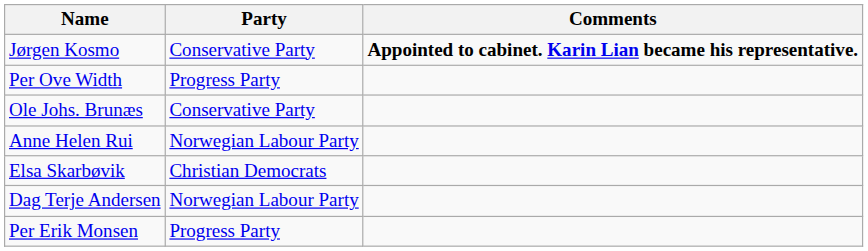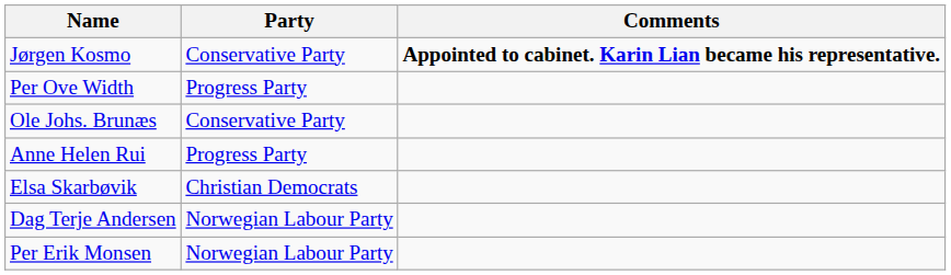 <table class="wikitable">
 <tr>
 <th>Name</th>
 <th>Party</th>
 <th>Comments</th>
 </tr>
 <tr>
 <td><a href='#'>Jørgen Kosmo</a></td>
 <td><a href='#'>Conservative Party</a></td>
 <td><strong>Appointed to cabinet. <a href='#'>Karin Lian</a> became his representative.</strong></td>
 </tr>
 <tr>
 <td><a href='#'>Per Ove Width</a></td>
 <td><a href='#'>Progress Party</a></td>
 <td></td>
 </tr>
 <tr>
 <td><a href='#'>Ole Johs. Brunæs</a></td>
 <td><a href='#'>Conservative Party</a></td>
 <td></td>
 </tr>
 <tr>
 <td><a href='#'>Anne Helen Rui</a></td>
-<td><a href='#'>Norwegian Labour Party</a></td>
+<td><a href='#'>Progress Party</a></td>
 <td></td>
 </tr>
 <tr>
 <td><a href='#'>Elsa Skarbøvik</a></td>
 <td><a href='#'>Christian Democrats</a></td>
 <td></td>
 </tr>
 <tr>
 <td><a href='#'>Dag Terje Andersen</a></td>
 <td><a href='#'>Norwegian Labour Party</a></td>
 <td></td>
 </tr>
 <tr>
 <td><a href='#'>Per Erik Monsen</a></td>
-<td><a href='#'>Progress Party</a></td>
+<td><a href='#'>Norwegian Labour Party</a></td>
 <td></td>
 </tr>
 </table>
